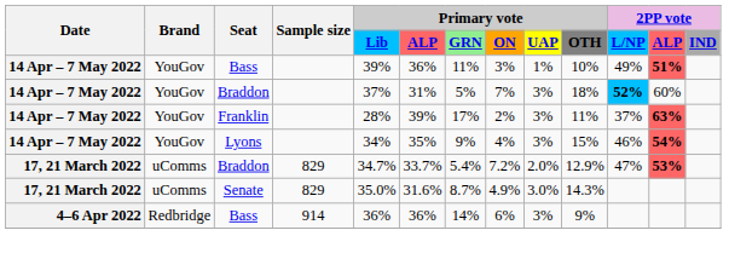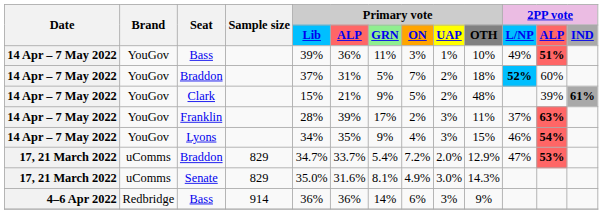 <table class=wikitable style=text-align:center;font-size:90%>
 <tr>
 <th rowspan=2>Date</th>
 <th rowspan=2>Brand</th>
 <th rowspan=2>Seat</th>
 <th rowspan=2 style=max-width:5em>Sample size</th>
 <th colspan=6 style=background:#ccc>Primary vote</th>
 <th colspan=3 style=background:#ebbce3><a href='#'>2PP vote</a></th>
 </tr>
 <tr>
 <th style=background:#00bfff><a href='#'>Lib</a></th>
 <th style=background:#f66><a href='#'>ALP</a></th>
 <th style=background:#90ee90><a href='#'>GRN</a></th>
 <th style=background:orange><a href='#'>ON</a></th>
 <th style=background:yellow><a href='#'>UAP</a></th>
 <th style=background:gray>OTH</th>
 <th style=background:#00bfff><a href='#'>L/NP</a></th>
 <th style=background:#f66><a href='#'>ALP</a></th>
 <th style=background:darkGrey><a href='#'>IND</a></th>
 </tr>
 <tr>
 <th style=text-align:right data-sort-value=7-May-2022>14 Apr – 7 May 2022</th>
 <td>YouGov</td>
 <td><a href='#'>Bass</a></td>
 <td></td>
 <td>39%</td>
 <td>36%</td>
 <td>11%</td>
 <td>3%</td>
 <td>1%</td>
 <td>10%</td>
 <td>49%</td>
 <td style=background:#f66><strong>51%</strong></td>
 <td></td>
 </tr>
 <tr>
 <th style=text-align:right data-sort-value=7-May-2022>14 Apr – 7 May 2022</th>
 <td>YouGov</td>
 <td><a href='#'>Braddon</a></td>
 <td></td>
 <td>37%</td>
 <td>31%</td>
 <td>5%</td>
 <td>7%</td>
-<td>3%</td>
+<td>2%</td>
 <td>18%</td>
 <td style=background:#00bfff><strong>52%</strong></td>
 <td>60%</td>
 <td></td>
+</tr>
+<tr>
+<th style=text-align:right data-sort-value=7-May-2022>14 Apr – 7 May 2022</th>
+<td>YouGov</td>
+<td><a href='#'>Clark</a></td>
+<td></td>
+<td>15%</td>
+<td>21%</td>
+<td>9%</td>
+<td>5%</td>
+<td>2%</td>
+<td>48%</td>
+<td></td>
+<td>39%</td>
+<td style=background:darkGrey><strong>61%</strong></td>
 </tr>
 <tr>
 <th style=text-align:right data-sort-value=7-May-2022>14 Apr – 7 May 2022</th>
 <td>YouGov</td>
 <td><a href='#'>Franklin</a></td>
 <td></td>
 <td>28%</td>
 <td>39%</td>
 <td>17%</td>
 <td>2%</td>
 <td>3%</td>
 <td>11%</td>
 <td>37%</td>
 <td style=background:#f66><strong>63%</strong></td>
 <td></td>
 </tr>
 <tr>
 <th style=text-align:right data-sort-value=7-May-2022>14 Apr – 7 May 2022</th>
 <td>YouGov</td>
 <td><a href='#'>Lyons</a></td>
 <td></td>
 <td>34%</td>
 <td>35%</td>
 <td>9%</td>
 <td>4%</td>
 <td>3%</td>
 <td>15%</td>
 <td>46%</td>
 <td style=background:#f66><strong>54%</strong></td>
 <td></td>
 </tr>
 <tr>
 <th style=text-align:right data-sort-value=21-May-2022>17, 21 March 2022</th>
 <td>uComms</td>
 <td><a href='#'>Braddon</a></td>
 <td>829</td>
 <td>34.7%</td>
 <td>33.7%</td>
 <td>5.4%</td>
 <td>7.2%</td>
 <td>2.0%</td>
 <td>12.9%</td>
 <td>47%</td>
 <td style=background:#f66><strong>53%</strong></td>
 <td></td>
 </tr>
 <tr>
 <th style=text-align:right data-sort-value=21-May-2022>17, 21 March 2022</th>
 <td>uComms</td>
 <td><a href='#'>Senate</a></td>
 <td>829</td>
 <td>35.0%</td>
 <td>31.6%</td>
-<td>8.7%</td>
+<td>8.1%</td>
 <td>4.9%</td>
 <td>3.0%</td>
 <td>14.3%</td>
 <td></td>
 <td></td>
 <td></td>
 </tr>
 <tr>
 <th style=text-align:right data-sort-value=6-Apr-2022>4–6 Apr 2022</th>
 <td>Redbridge</td>
 <td><a href='#'>Bass</a></td>
 <td>914</td>
 <td>36%</td>
 <td>36%</td>
 <td>14%</td>
 <td>6%</td>
 <td>3%</td>
 <td>9%</td>
 <td></td>
 <td></td>
 <td></td>
 </tr>
 <tr>
 </tr>
 </table>
